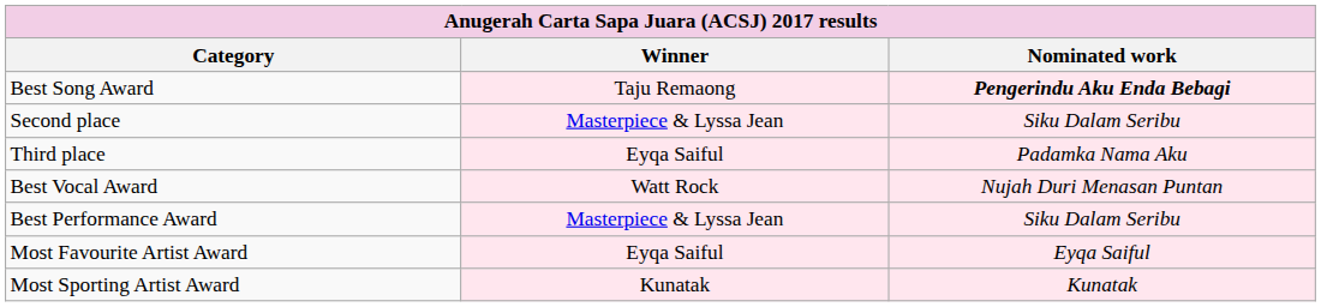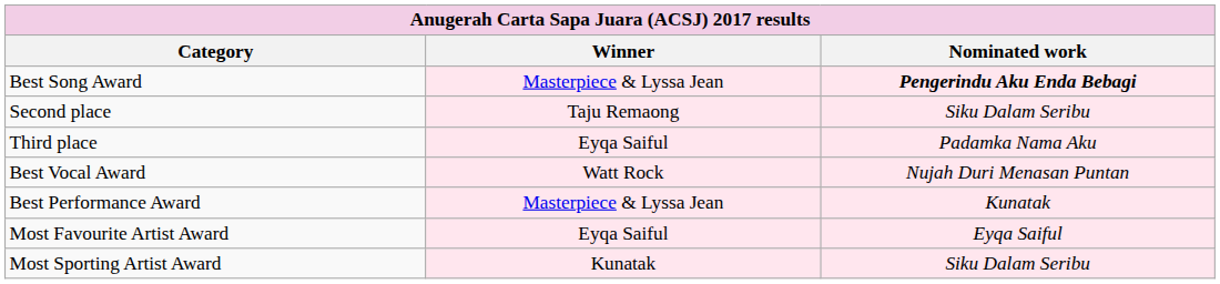 <table class="wikitable" style="width:80%; text-align:center;">
 <tr style="background:#f2cee6;">
 <td Colspan="5"><strong>Anugerah Carta Sapa Juara (ACSJ) 2017 results</strong></td>
 </tr>
 <tr>
 <th style="width:16%;">Category</th>
 <th style="width:15%;">Winner</th>
 <th style="width:15%;">Nominated work</th>
 </tr>
 <tr>
 <td style="text-align:left;">Best Song Award</td>
-<td Style="background:#FFE6EE;">Taju Remaong</td>
+<td Style="background:#FFE6EE;"><a href='#'>Masterpiece</a> & Lyssa Jean</td>
 <td Style="background:#FFE6EE;"><strong><em>Pengerindu Aku Enda Bebagi</em></strong></td>
 </tr>
 <tr>
 <td style="text-align:left;">Second place</td>
-<td Style="background:#FFE6EE;"><a href='#'>Masterpiece</a> & Lyssa Jean</td>
+<td Style="background:#FFE6EE;">Taju Remaong</td>
 <td Style="background:#FFE6EE;"><em>Siku Dalam Seribu</em></td>
 </tr>
 <tr>
 <td style="text-align:left;">Third place</td>
 <td Style="background:#FFE6EE;">Eyqa Saiful</td>
 <td Style="background:#FFE6EE;"><em>Padamka Nama Aku</em></td>
 </tr>
 <tr>
 <td style="text-align:left;">Best Vocal Award</td>
 <td Style="background:#FFE6EE;">Watt Rock</td>
 <td Style="background:#FFE6EE;"><em>Nujah Duri Menasan Puntan</em></td>
 </tr>
 <tr>
 <td style="text-align:left;">Best Performance Award</td>
 <td Style="background:#FFE6EE;"><a href='#'>Masterpiece</a> & Lyssa Jean</td>
-<td Style="background:#FFE6EE;"><em>Siku Dalam Seribu</em></td>
+<td Style="background:#FFE6EE;"><em>Kunatak</em></td>
 </tr>
 <tr>
 <td style="text-align:left;">Most Favourite Artist Award</td>
 <td Style="background:#FFE6EE;">Eyqa Saiful</td>
 <td Style="background:#FFE6EE;"><em>Eyqa Saiful</em></td>
 </tr>
 <tr>
 <td style="text-align:left;">Most Sporting Artist Award</td>
 <td Style="background:#FFE6EE;">Kunatak</td>
-<td Style="background:#FFE6EE;"><em>Kunatak</em></td>
+<td Style="background:#FFE6EE;"><em>Siku Dalam Seribu</em></td>
 </tr>
 </table>
